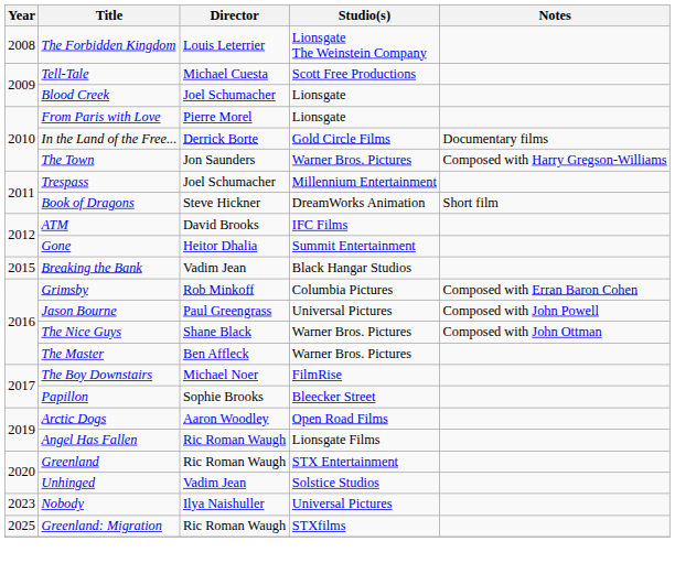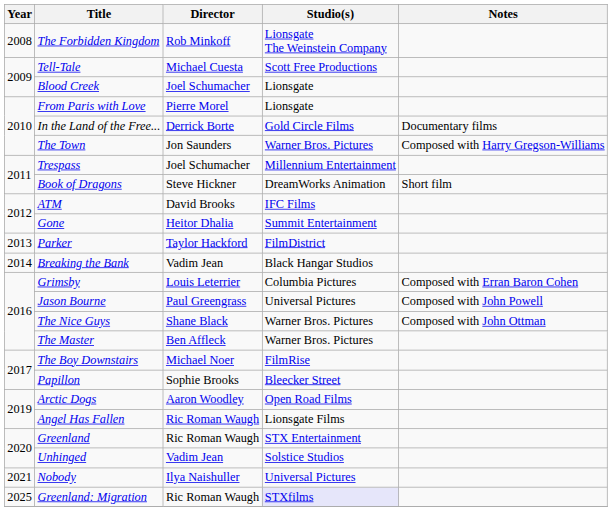 <table class="wikitable sortable">
 <tr>
 <th>Year</th>
 <th>Title</th>
 <th>Director</th>
 <th>Studio(s)</th>
 <th class="unsortable">Notes</th>
 </tr>
 <tr>
 <td>2008</td>
 <td><em><a href='#'>The Forbidden Kingdom</a></em></td>
-<td><a href='#'>Louis Leterrier</a></td>
+<td><a href='#'>Rob Minkoff</a></td>
 <td><a href='#'>Lionsgate</a><br><a href='#'>The Weinstein Company</a></td>
 <td></td>
 </tr>
 <tr>
 <td rowspan="2">2009</td>
 <td><a href='#'><em>Tell-Tale</em></a></td>
 <td><a href='#'>Michael Cuesta</a></td>
 <td><a href='#'>Scott Free Productions</a></td>
 <td></td>
 </tr>
 <tr>
 <td><a href='#'><em>Blood Creek</em></a></td>
 <td><a href='#'>Joel Schumacher</a></td>
 <td>Lionsgate</td>
 <td></td>
 </tr>
 <tr>
 <td rowspan="3">2010</td>
 <td><a href='#'><em>From Paris with Love</em></a></td>
 <td><a href='#'>Pierre Morel</a></td>
 <td>Lionsgate</td>
 <td></td>
 </tr>
 <tr>
 <td><em>In the Land of the Free...</em></td>
 <td><a href='#'>Derrick Borte</a></td>
 <td><a href='#'>Gold Circle Films</a></td>
 <td>Documentary films</td>
 </tr>
 <tr>
 <td><a href='#'><em>The Town</em></a></td>
 <td>Jon Saunders</td>
 <td><a href='#'>Warner Bros. Pictures</a></td>
 <td>Composed with <a href='#'>Harry Gregson-Williams</a></td>
 </tr>
 <tr>
 <td rowspan="2">2011</td>
 <td><a href='#'><em>Trespass</em></a></td>
 <td>Joel Schumacher</td>
 <td><a href='#'>Millennium Entertainment</a></td>
 <td></td>
 </tr>
 <tr>
 <td><em><a href='#'>Book of Dragons</a></em></td>
 <td>Steve Hickner</td>
 <td>DreamWorks Animation</td>
 <td>Short film</td>
 </tr>
 <tr>
 <td rowspan="2">2012</td>
 <td><em><a href='#'>ATM</a></em></td>
 <td>David Brooks</td>
 <td><a href='#'>IFC Films</a></td>
 <td></td>
 </tr>
 <tr>
 <td><a href='#'><em>Gone</em></a></td>
 <td><a href='#'>Heitor Dhalia</a></td>
 <td><a href='#'>Summit Entertainment</a></td>
 <td></td>
 </tr>
 <tr>
-<td>2015</td>
+<td>2013</td>
+<td><a href='#'><em>Parker</em></a></td>
+<td><a href='#'>Taylor Hackford</a></td>
+<td><a href='#'>FilmDistrict</a></td>
+<td></td>
+</tr>
+<tr>
+<td>2014</td>
 <td><em><a href='#'>Breaking the Bank</a></em></td>
 <td>Vadim Jean</td>
 <td>Black Hangar Studios</td>
 <td></td>
 </tr>
 <tr>
 <td rowspan="4">2016</td>
 <td><a href='#'><em>Grimsby</em></a></td>
-<td><a href='#'>Rob Minkoff</a></td>
+<td><a href='#'>Louis Leterrier</a></td>
 <td>Columbia Pictures</td>
 <td>Composed with <a href='#'>Erran Baron Cohen</a></td>
 </tr>
 <tr>
 <td><a href='#'><em>Jason Bourne</em></a></td>
 <td><a href='#'>Paul Greengrass</a></td>
 <td>Universal Pictures</td>
 <td>Composed with <a href='#'>John Powell</a></td>
 </tr>
 <tr>
 <td><em><a href='#'>The Nice Guys</a></em></td>
 <td><a href='#'>Shane Black</a></td>
 <td>Warner Bros. Pictures</td>
 <td>Composed with <a href='#'>John Ottman</a></td>
 </tr>
 <tr>
 <td><a href='#'><em>The Master</em></a></td>
 <td><a href='#'>Ben Affleck</a></td>
 <td>Warner Bros. Pictures</td>
 <td></td>
 </tr>
 <tr>
 <td rowspan="2">2017</td>
 <td><em><a href='#'>The Boy Downstairs</a></em></td>
 <td><a href='#'>Michael Noer</a></td>
 <td><a href='#'>FilmRise</a></td>
 <td></td>
 </tr>
 <tr>
 <td><a href='#'><em>Papillon</em></a></td>
 <td>Sophie Brooks</td>
 <td><a href='#'>Bleecker Street</a></td>
 <td></td>
 </tr>
 <tr>
 <td rowspan="2">2019</td>
 <td><em><a href='#'>Arctic Dogs</a></em></td>
 <td><a href='#'>Aaron Woodley</a></td>
 <td Global Road Entertainment><a href='#'>Open Road Films</a></td>
 <td></td>
 </tr>
 <tr>
 <td><em><a href='#'>Angel Has Fallen</a></em></td>
 <td><a href='#'>Ric Roman Waugh</a></td>
 <td>Lionsgate Films</td>
 <td></td>
 </tr>
 <tr>
 <td rowspan="2">2020</td>
 <td><em><a href='#'>Greenland</a></em></td>
 <td>Ric Roman Waugh</td>
 <td><a href='#'>STX Entertainment</a></td>
 <td></td>
 </tr>
 <tr>
 <td><em><a href='#'>Unhinged</a></em></td>
 <td><a href='#'>Vadim Jean</a></td>
 <td><a href='#'>Solstice Studios</a></td>
 <td></td>
 </tr>
 <tr>
-<td>2023</td>
+<td>2021</td>
 <td><em><a href='#'>Nobody</a></em></td>
 <td><a href='#'>Ilya Naishuller</a></td>
 <td><a href='#'>Universal Pictures</a></td>
 <td></td>
 </tr>
 <tr>
 <td>2025</td>
 <td><em><a href='#'>Greenland: Migration</a></em></td>
 <td>Ric Roman Waugh</td>
-<td><a href='#'>STXfilms</a></td>
+<td style="background: lavender;"><a href='#'>STXfilms</a></td>
 <td></td>
 </tr>
 <tr>
 </tr>
 </table>
